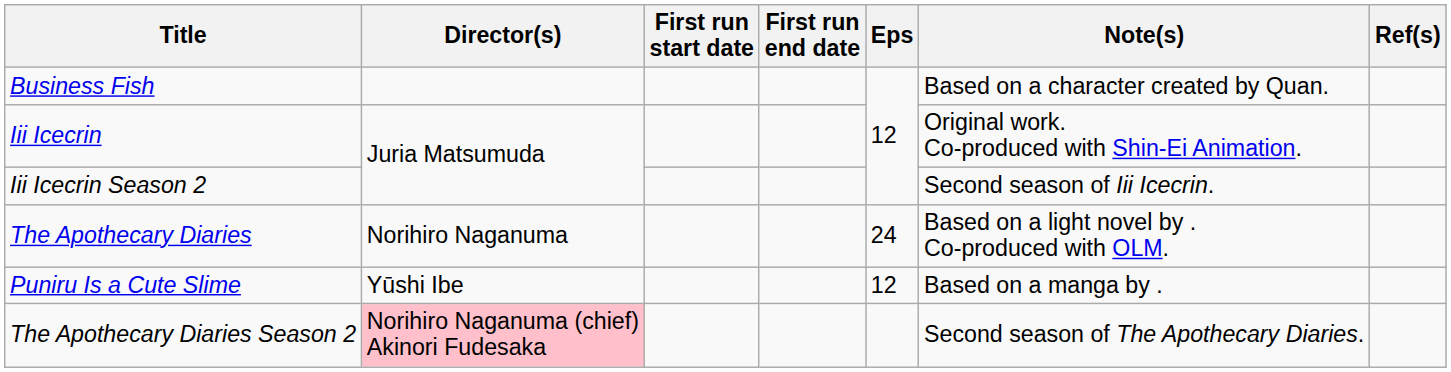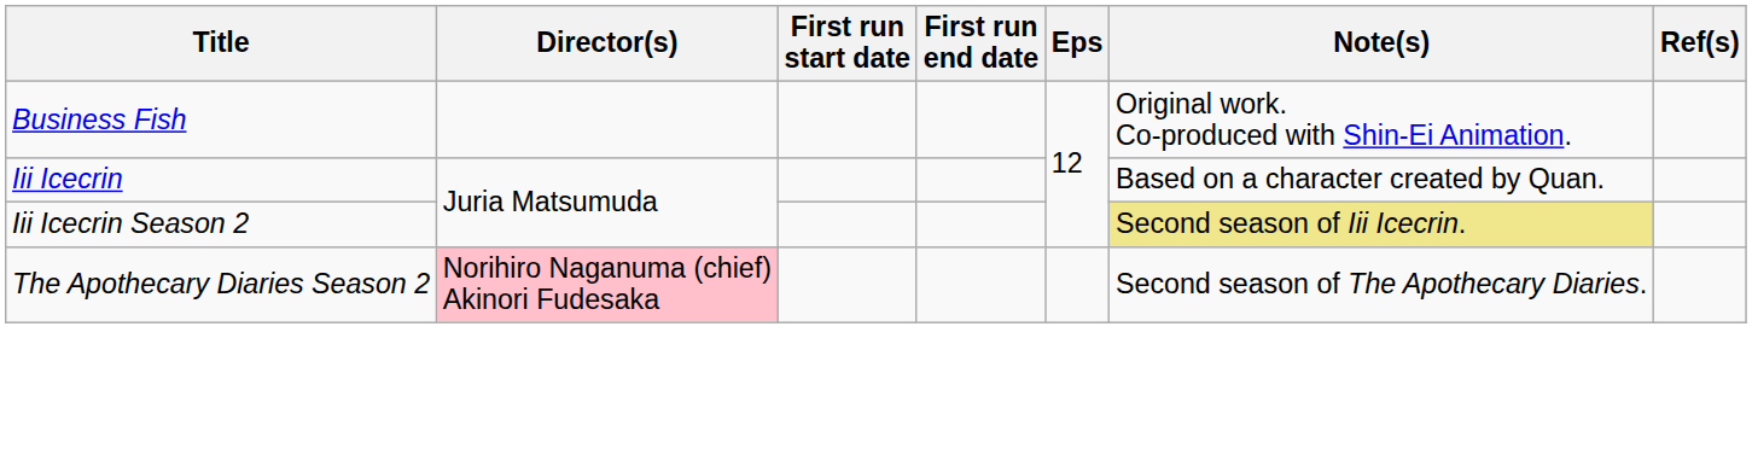 <table class="wikitable sortable">
 <tr>
 <th scope="col">Title</th>
 <th scope="col">Director(s)</th>
 <th scope="col">First run<br>start date</th>
 <th scope="col">First run<br>end date</th>
 <th scope="col" class="unsortable">Eps</th>
 <th scope="col" class="unsortable">Note(s)</th>
 <th scope="col" class="unsortable">Ref(s)</th>
 </tr>
 <tr>
 <td><em><a href='#'>Business Fish</a></em></td>
 <td></td>
 <td></td>
 <td></td>
 <td rowspan="3">12</td>
-<td>Based on a character created by Quan.</td>
+<td>Original work.<br>Co-produced with <a href='#'>Shin-Ei Animation</a>.</td>
 <td></td>
 </tr>
 <tr>
 <td><em><a href='#'>Iii Icecrin</a></em></td>
 <td rowspan="2">Juria Matsumuda</td>
 <td></td>
 <td></td>
-<td>Original work.<br>Co-produced with <a href='#'>Shin-Ei Animation</a>.</td>
+<td>Based on a character created by Quan.</td>
 <td></td>
 </tr>
 <tr>
 <td><em>Iii Icecrin Season 2</em></td>
 <td></td>
 <td></td>
-<td>Second season of <em>Iii Icecrin</em>.</td>
-<td></td>
-</tr>
-<tr>
-<td><em><a href='#'>The Apothecary Diaries</a></em></td>
-<td>Norihiro Naganuma</td>
-<td></td>
-<td></td>
-<td>24</td>
-<td>Based on a light novel by .<br>Co-produced with <a href='#'>OLM</a>.</td>
-<td></td>
-</tr>
-<tr>
-<td><em><a href='#'>Puniru Is a Cute Slime</a></em></td>
-<td>Yūshi Ibe</td>
-<td></td>
-<td></td>
-<td>12</td>
-<td>Based on a manga by .</td>
+<td style="background: khaki;">Second season of <em>Iii Icecrin</em>.</td>
 <td></td>
 </tr>
 <tr>
 <td><em>The Apothecary Diaries Season 2</em></td>
 <td style="background: pink;">Norihiro Naganuma (chief)<br>Akinori Fudesaka</td>
 <td></td>
 <td></td>
 <td></td>
 <td>Second season of <em>The Apothecary Diaries</em>.</td>
 <td></td>
 </tr>
 </table>
